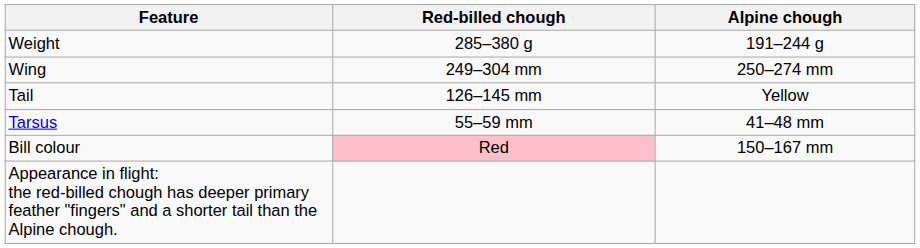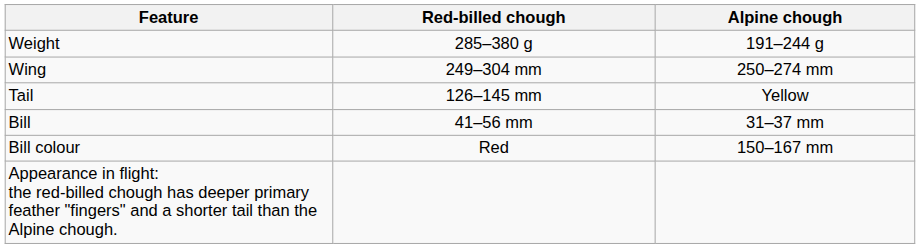 <table width=70% class="wikitable" align="center" style="margin:1em auto;">
 <tr>
 <th width=36%>Feature</th>
 <th>Red-billed chough</th>
 <th>Alpine chough</th>
 </tr>
 <tr>
 <td>Weight</td>
 <td align="center">285–380 g</td>
 <td align="center">191–244 g</td>
 </tr>
 <tr>
 <td>Wing</td>
 <td align="center">249–304 mm</td>
 <td align="center">250–274 mm</td>
 </tr>
 <tr>
 <td>Tail</td>
 <td align="center">126–145 mm</td>
 <td align="center">Yellow</td>
 </tr>
 <tr>
-<td><a href='#'>Tarsus</a></td>
-<td align="center">55–59 mm</td>
-<td align="center">41–48 mm</td>
+<td>Bill</td>
+<td align="center">41–56 mm</td>
+<td align="center">31–37 mm</td>
 </tr>
 <tr>
 <td>Bill colour</td>
-<td align="center" style="background: pink;">Red</td>
+<td align="center">Red</td>
 <td align="center">150–167 mm</td>
 </tr>
 <tr>
 <td>Appearance in flight:<br>the red-billed chough has deeper primary feather "fingers" and a shorter tail than the Alpine chough.</td>
 <td align="center"></td>
 <td align="center"></td>
 </tr>
 </table>
